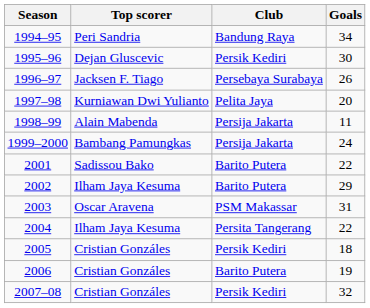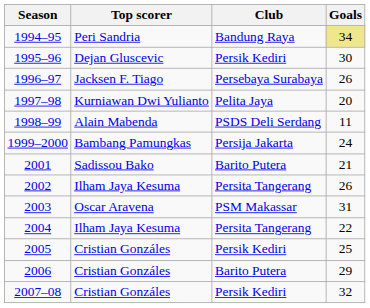 <table class="wikitable">
 <tr>
 <th>Season</th>
 <th>Top scorer</th>
 <th>Club</th>
 <th>Goals</th>
 </tr>
 <tr>
 <td align="center"><a href='#'>1994–95</a></td>
 <td> <a href='#'>Peri Sandria</a></td>
 <td><a href='#'>Bandung Raya</a></td>
-<td align="center">34</td>
+<td align="center" style="background: khaki;">34</td>
 </tr>
 <tr>
 <td align="center"><a href='#'>1995–96</a></td>
 <td> <a href='#'>Dejan Gluscevic</a></td>
 <td><a href='#'>Persik Kediri</a></td>
 <td align="center">30</td>
 </tr>
 <tr>
 <td align="center"><a href='#'>1996–97</a></td>
 <td> <a href='#'>Jacksen F. Tiago</a></td>
 <td><a href='#'>Persebaya Surabaya</a></td>
 <td align="center">26</td>
 </tr>
 <tr>
 <td align="center"><a href='#'>1997–98</a></td>
 <td> <a href='#'>Kurniawan Dwi Yulianto</a></td>
 <td><a href='#'>Pelita Jaya</a></td>
 <td align="center">20</td>
 </tr>
 <tr>
 <td align="center"><a href='#'>1998–99</a></td>
 <td> <a href='#'>Alain Mabenda</a></td>
-<td><a href='#'>Persija Jakarta</a></td>
+<td><a href='#'>PSDS Deli Serdang</a></td>
 <td align="center">11</td>
 </tr>
 <tr>
 <td align="center"><a href='#'>1999–2000</a></td>
 <td> <a href='#'>Bambang Pamungkas</a></td>
 <td><a href='#'>Persija Jakarta</a></td>
 <td align="center">24</td>
 </tr>
 <tr>
 <td align="center"><a href='#'>2001</a></td>
 <td> <a href='#'>Sadissou Bako</a></td>
 <td><a href='#'>Barito Putera</a></td>
-<td align="center">22</td>
+<td align="center">21</td>
 </tr>
 <tr>
 <td align="center"><a href='#'>2002</a></td>
 <td> <a href='#'>Ilham Jaya Kesuma</a></td>
-<td><a href='#'>Barito Putera</a></td>
-<td align="center">29</td>
+<td><a href='#'>Persita Tangerang</a></td>
+<td align="center">26</td>
 </tr>
 <tr>
 <td align="center"><a href='#'>2003</a></td>
 <td> <a href='#'>Oscar Aravena</a></td>
 <td><a href='#'>PSM Makassar</a></td>
 <td align="center">31</td>
 </tr>
 <tr>
 <td align="center"><a href='#'>2004</a></td>
 <td> <a href='#'>Ilham Jaya Kesuma</a></td>
 <td><a href='#'>Persita Tangerang</a></td>
 <td align="center">22</td>
 </tr>
 <tr>
 <td align="center"><a href='#'>2005</a></td>
 <td> <a href='#'>Cristian Gonzáles</a></td>
 <td><a href='#'>Persik Kediri</a></td>
-<td align="center">18</td>
+<td align="center">25</td>
 </tr>
 <tr>
 <td align="center"><a href='#'>2006</a></td>
 <td> <a href='#'>Cristian Gonzáles</a></td>
 <td><a href='#'>Barito Putera</a></td>
-<td align="center">19</td>
+<td align="center">29</td>
 </tr>
 <tr>
 <td align="center"><a href='#'>2007–08</a></td>
 <td> <a href='#'>Cristian Gonzáles</a></td>
 <td><a href='#'>Persik Kediri</a></td>
 <td align="center">32</td>
 </tr>
 </table>
